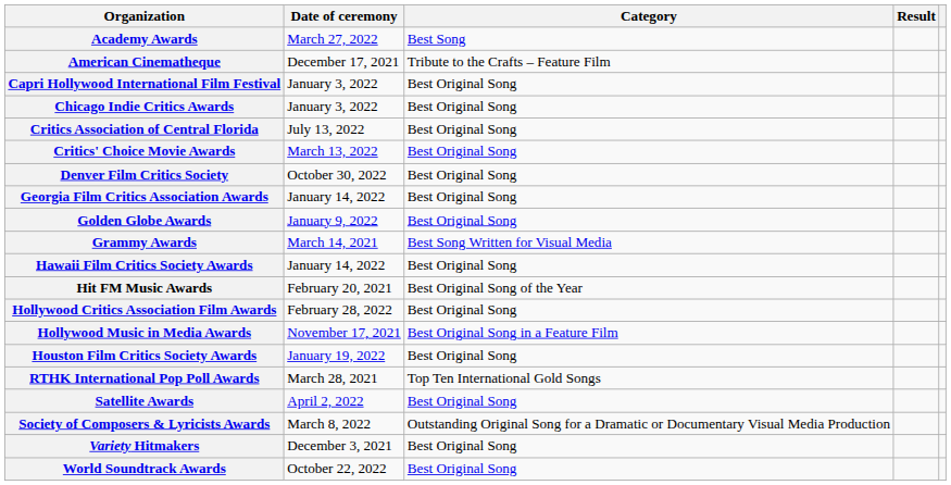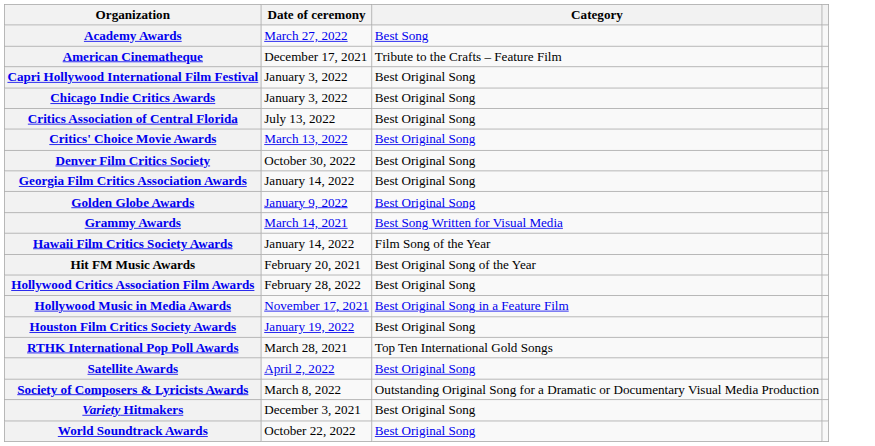 <table class="wikitable sortable plainrowheaders">
 <tr>
 <th scope="col">Organization</th>
 <th scope="col">Date of ceremony</th>
 <th scope="col">Category</th>
-<th scope="col">Result</th>
 <th scope="col" class="unsortable"></th>
 </tr>
 <tr>
 <th scope="row"><a href='#'>Academy Awards</a></th>
 <td><a href='#'>March 27, 2022</a></td>
 <td><a href='#'>Best Song</a></td>
-<td></td>
 <td align="center"></td>
 </tr>
 <tr>
 <th scope="row"><a href='#'>American Cinematheque</a></th>
 <td>December 17, 2021</td>
 <td>Tribute to the Crafts – Feature Film</td>
-<td></td>
 <td style="text-align:center;"></td>
 </tr>
 <tr>
 <th scope="row"><a href='#'>Capri Hollywood International Film Festival</a></th>
 <td>January 3, 2022</td>
 <td>Best Original Song</td>
-<td></td>
 <td align="center"></td>
 </tr>
 <tr>
 <th scope="row"><a href='#'>Chicago Indie Critics Awards</a></th>
 <td>January 3, 2022</td>
 <td>Best Original Song</td>
-<td></td>
 <td style="text-align:center;"></td>
 </tr>
 <tr>
 <th scope="row"><a href='#'>Critics Association of Central Florida</a></th>
 <td>July 13, 2022</td>
 <td>Best Original Song</td>
-<td></td>
 <td style="text-align:center;"></td>
 </tr>
 <tr>
 <th scope="row"><a href='#'>Critics' Choice Movie Awards</a></th>
 <td><a href='#'>March 13, 2022</a></td>
 <td><a href='#'>Best Original Song</a></td>
-<td></td>
 <td align="center"></td>
 </tr>
 <tr>
 <th scope="row"><a href='#'>Denver Film Critics Society</a></th>
 <td>October 30, 2022</td>
 <td>Best Original Song</td>
-<td></td>
 <td style="text-align:center;"></td>
 </tr>
 <tr>
 <th scope="row"><a href='#'>Georgia Film Critics Association Awards</a></th>
 <td>January 14, 2022</td>
 <td>Best Original Song</td>
-<td></td>
 <td align="center"></td>
 </tr>
 <tr>
 <th scope="row"><a href='#'>Golden Globe Awards</a></th>
 <td><a href='#'>January 9, 2022</a></td>
 <td><a href='#'>Best Original Song</a></td>
-<td></td>
 <td align="center"></td>
 </tr>
 <tr>
 <th scope="row"><a href='#'>Grammy Awards</a></th>
 <td><a href='#'>March 14, 2021</a></td>
 <td><a href='#'>Best Song Written for Visual Media</a></td>
-<td></td>
 <td align="center"></td>
 </tr>
 <tr>
 <th scope="row"><a href='#'>Hawaii Film Critics Society Awards</a></th>
 <td>January 14, 2022</td>
-<td>Best Original Song</td>
-<td></td>
+<td>Film Song of the Year</td>
 <td style="text-align:center;"></td>
 </tr>
 <tr>
 <th scope="row">Hit FM Music Awards</th>
 <td>February 20, 2021</td>
 <td>Best Original Song of the Year</td>
-<td></td>
 <td style="text-align:center;"></td>
 </tr>
 <tr>
 <th scope="row"><a href='#'>Hollywood Critics Association Film Awards</a></th>
 <td>February 28, 2022</td>
 <td>Best Original Song</td>
-<td></td>
 <td align="center"></td>
 </tr>
 <tr>
 <th scope="row"><a href='#'>Hollywood Music in Media Awards</a></th>
 <td><a href='#'>November 17, 2021</a></td>
 <td><a href='#'>Best Original Song in a Feature Film</a></td>
-<td></td>
 <td align="center"></td>
 </tr>
 <tr>
 <th scope="row"><a href='#'>Houston Film Critics Society Awards</a></th>
 <td><a href='#'>January 19, 2022</a></td>
 <td>Best Original Song</td>
-<td></td>
 <td align="center"></td>
 </tr>
 <tr>
 <th scope="row"><a href='#'>RTHK International Pop Poll Awards</a></th>
 <td>March 28, 2021</td>
 <td>Top Ten International Gold Songs</td>
-<td></td>
 <td style="text-align:center;"></td>
 </tr>
 <tr>
 <th scope="row"><a href='#'>Satellite Awards</a></th>
 <td><a href='#'>April 2, 2022</a></td>
 <td><a href='#'>Best Original Song</a></td>
-<td></td>
 <td align="center"></td>
 </tr>
 <tr>
 <th scope="row"><a href='#'>Society of Composers & Lyricists Awards</a></th>
 <td>March 8, 2022</td>
 <td>Outstanding Original Song for a Dramatic or Documentary Visual Media Production</td>
-<td></td>
 <td align="center"></td>
 </tr>
 <tr>
 <th scope="row"><a href='#'><em>Variety</em> Hitmakers</a></th>
 <td>December 3, 2021</td>
 <td>Best Original Song</td>
-<td></td>
 <td align="center"></td>
 </tr>
 <tr>
 <th scope="row"><a href='#'>World Soundtrack Awards</a></th>
 <td>October 22, 2022</td>
 <td><a href='#'>Best Original Song</a></td>
-<td></td>
 <td align="center"></td>
 </tr>
 </table>
